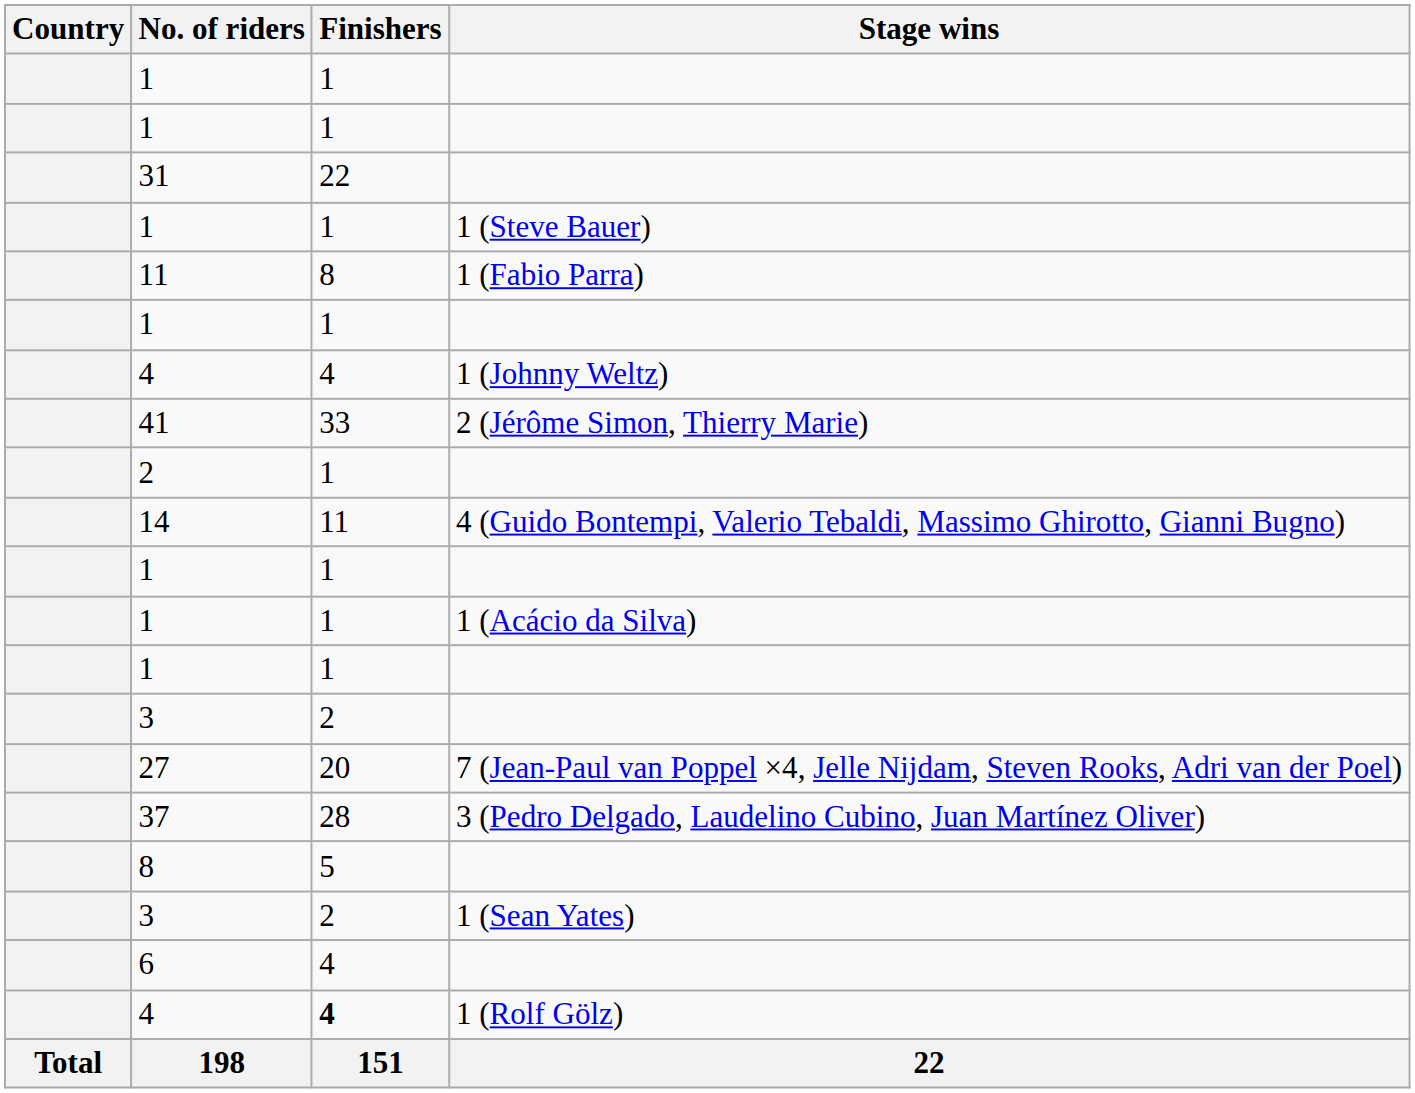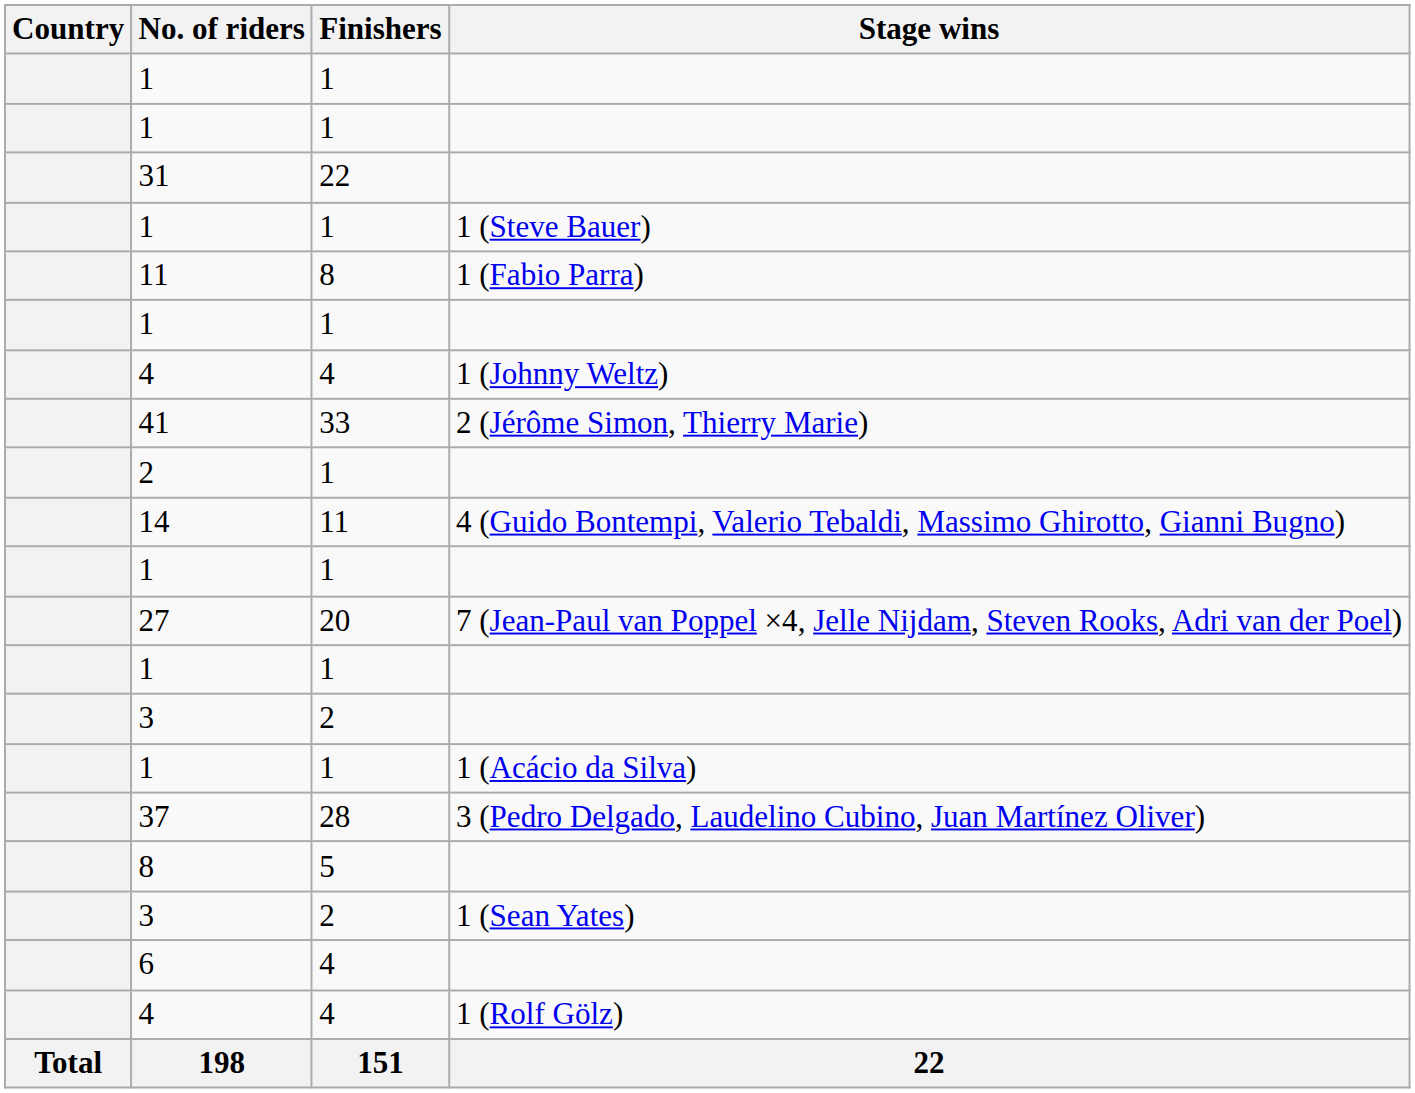 <table class="wikitable plainrowheaders sortable">
 <tr>
 <th scope="col">Country</th>
 <th scope="col">No. of riders</th>
 <th scope="col">Finishers</th>
 <th scope="col">Stage wins</th>
 </tr>
 <tr>
 <th scope="row"></th>
 <td>1</td>
 <td>1</td>
 <td></td>
 </tr>
 <tr>
 <th scope="row"></th>
 <td>1</td>
 <td>1</td>
 <td></td>
 </tr>
 <tr>
 <th scope="row"></th>
 <td>31</td>
 <td>22</td>
 <td></td>
 </tr>
 <tr>
 <th scope="row"></th>
 <td>1</td>
 <td>1</td>
 <td>1 (<a href='#'>Steve Bauer</a>)</td>
 </tr>
 <tr>
 <th scope="row"></th>
 <td>11</td>
 <td>8</td>
 <td>1 (<a href='#'>Fabio Parra</a>)</td>
 </tr>
 <tr>
 <th scope="row"></th>
 <td>1</td>
 <td>1</td>
 <td></td>
 </tr>
 <tr>
 <th scope="row"></th>
 <td>4</td>
 <td>4</td>
 <td>1 (<a href='#'>Johnny Weltz</a>)</td>
 </tr>
 <tr>
 <th scope="row"></th>
 <td>41</td>
 <td>33</td>
 <td>2 (<a href='#'>Jérôme Simon</a>, <a href='#'>Thierry Marie</a>)</td>
 </tr>
 <tr>
 <th scope="row"></th>
 <td>2</td>
 <td>1</td>
 <td></td>
 </tr>
 <tr>
 <th scope="row"></th>
 <td>14</td>
 <td>11</td>
 <td>4 (<a href='#'>Guido Bontempi</a>, <a href='#'>Valerio Tebaldi</a>, <a href='#'>Massimo Ghirotto</a>, <a href='#'>Gianni Bugno</a>)</td>
 </tr>
 <tr>
 <th scope="row"></th>
 <td>1</td>
 <td>1</td>
 <td></td>
 </tr>
 <tr>
 <th scope="row"></th>
-<td>1</td>
-<td>1</td>
-<td>1 (<a href='#'>Acácio da Silva</a>)</td>
+<td>27</td>
+<td>20</td>
+<td>7 (<a href='#'>Jean-Paul van Poppel</a> ×4, <a href='#'>Jelle Nijdam</a>, <a href='#'>Steven Rooks</a>, <a href='#'>Adri van der Poel</a>)</td>
 </tr>
 <tr>
 <th scope="row"></th>
 <td>1</td>
 <td>1</td>
 <td></td>
 </tr>
 <tr>
 <th scope="row"></th>
 <td>3</td>
 <td>2</td>
 <td></td>
 </tr>
 <tr>
 <th scope="row"></th>
-<td>27</td>
-<td>20</td>
-<td>7 (<a href='#'>Jean-Paul van Poppel</a> ×4, <a href='#'>Jelle Nijdam</a>, <a href='#'>Steven Rooks</a>, <a href='#'>Adri van der Poel</a>)</td>
+<td>1</td>
+<td>1</td>
+<td>1 (<a href='#'>Acácio da Silva</a>)</td>
 </tr>
 <tr>
 <th scope="row"></th>
 <td>37</td>
 <td>28</td>
 <td>3 (<a href='#'>Pedro Delgado</a>, <a href='#'>Laudelino Cubino</a>, <a href='#'>Juan Martínez Oliver</a>)</td>
 </tr>
 <tr>
 <th scope="row"></th>
 <td>8</td>
 <td>5</td>
 <td></td>
 </tr>
 <tr>
 <th scope="row"></th>
 <td>3</td>
 <td>2</td>
 <td>1 (<a href='#'>Sean Yates</a>)</td>
 </tr>
 <tr>
 <th scope="row"></th>
 <td>6</td>
 <td>4</td>
 <td></td>
 </tr>
 <tr>
 <th scope="row"></th>
 <td>4</td>
-<td><strong>4</strong></td>
+<td>4</td>
 <td>1 (<a href='#'>Rolf Gölz</a>)</td>
 </tr>
 <tr>
 <th>Total</th>
 <th>198</th>
 <th>151</th>
 <th>22</th>
 </tr>
 </table>
